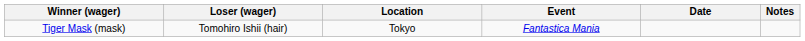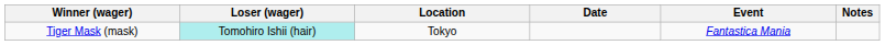 <table class="wikitable sortable" width=100%  style="text-align: center">
 <tr>
 <th width=20% scope="col">Winner (wager)</th>
 <th width=20% scope="col">Loser (wager)</th>
 <th width=20% scope="col">Location</th>
+<th width=15% scope="col">Date</th>
 <th width=20% scope="col">Event</th>
-<th width=15% scope="col">Date</th>
 <th class="unsortable" width=5% scope="col">Notes</th>
 </tr>
 <tr>
 <td><a href='#'>Tiger Mask</a> (mask)</td>
-<td>Tomohiro Ishii (hair)</td>
+<td style="background: paleturquoise;">Tomohiro Ishii (hair)</td>
 <td>Tokyo</td>
+<td></td>
 <td><em><a href='#'>Fantastica Mania</a></em></td>
-<td></td>
 <td></td>
 </tr>
 </table>
